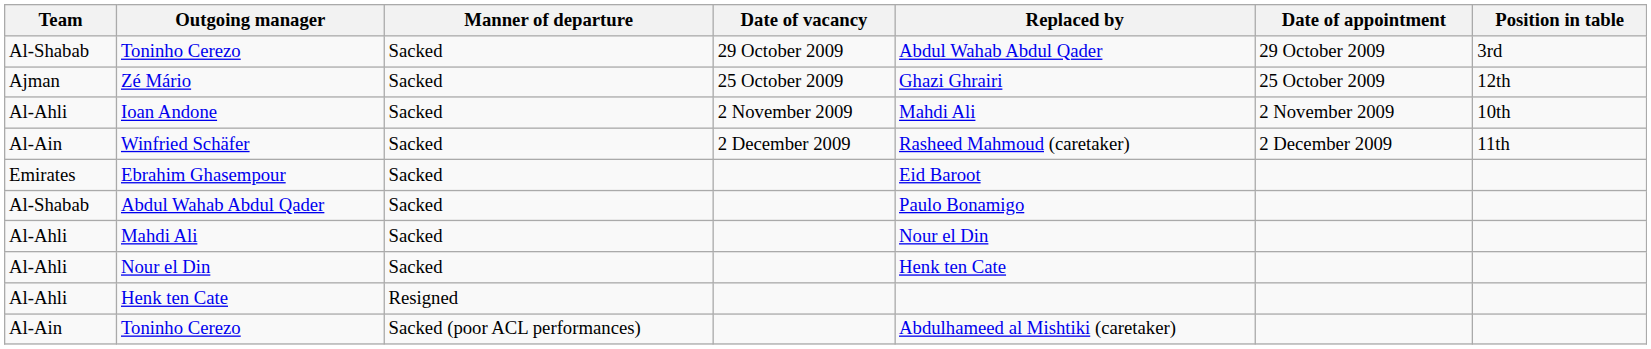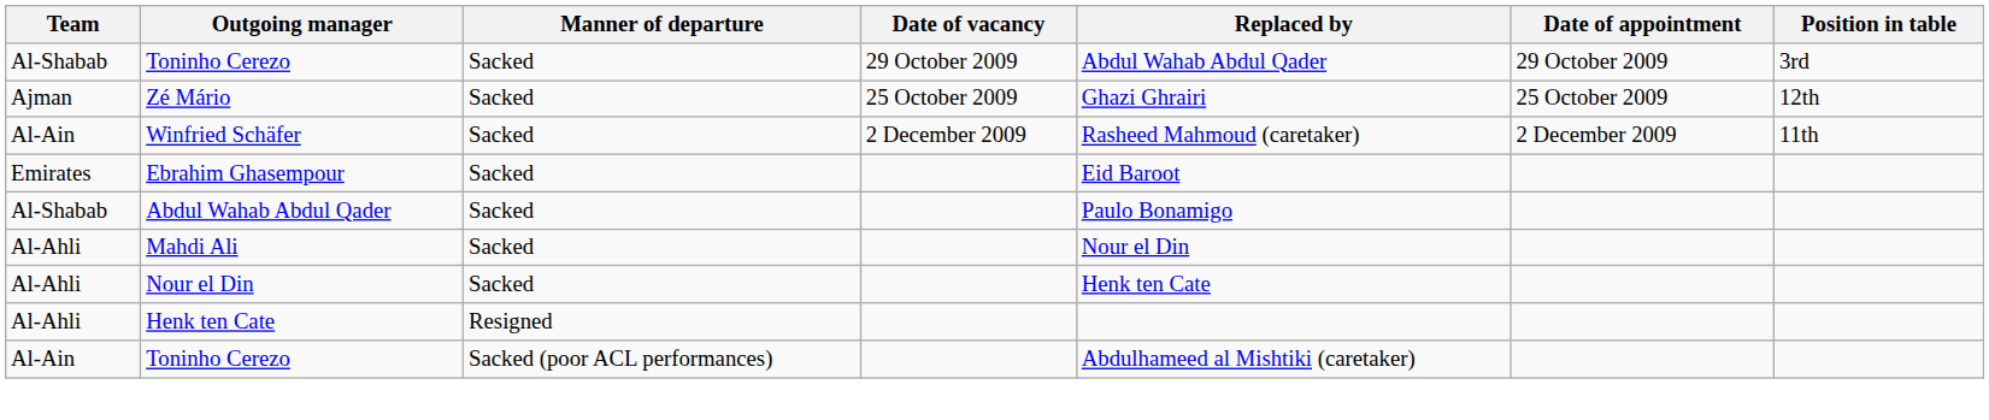 <table class="wikitable"  center;" style="font-size:90%; width:100%">
 <tr>
 <th>Team</th>
 <th>Outgoing manager</th>
 <th>Manner of departure</th>
 <th>Date of vacancy</th>
 <th>Replaced by</th>
 <th>Date of appointment</th>
 <th>Position in table</th>
 </tr>
 <tr>
 <td>Al-Shabab</td>
 <td> <a href='#'>Toninho Cerezo</a></td>
 <td>Sacked</td>
 <td>29 October 2009</td>
 <td> <a href='#'>Abdul Wahab Abdul Qader</a></td>
 <td>29 October 2009</td>
 <td>3rd</td>
 </tr>
 <tr>
 <td>Ajman</td>
 <td> <a href='#'>Zé Mário</a></td>
 <td>Sacked</td>
 <td>25 October 2009</td>
 <td> <a href='#'>Ghazi Ghrairi</a></td>
 <td>25 October 2009</td>
 <td>12th</td>
-</tr>
-<tr>
-<td>Al-Ahli</td>
-<td> <a href='#'>Ioan Andone</a></td>
-<td>Sacked</td>
-<td>2 November 2009 </td>
-<td> <a href='#'>Mahdi Ali</a></td>
-<td>2 November 2009</td>
-<td>10th</td>
 </tr>
 <tr>
 <td>Al-Ain</td>
 <td> <a href='#'>Winfried Schäfer</a></td>
 <td>Sacked</td>
 <td>2 December 2009 </td>
 <td> <a href='#'>Rasheed Mahmoud</a> (caretaker)</td>
 <td>2 December 2009</td>
 <td>11th</td>
 </tr>
 <tr>
 <td>Emirates</td>
 <td> <a href='#'>Ebrahim Ghasempour</a></td>
 <td>Sacked</td>
 <td></td>
 <td> <a href='#'>Eid Baroot</a></td>
 <td></td>
 <td></td>
 </tr>
 <tr>
 <td>Al-Shabab</td>
 <td> <a href='#'>Abdul Wahab Abdul Qader</a></td>
 <td>Sacked</td>
 <td></td>
 <td> <a href='#'>Paulo Bonamigo</a></td>
 <td></td>
 <td></td>
 </tr>
 <tr>
 <td>Al-Ahli</td>
 <td> <a href='#'>Mahdi Ali</a></td>
 <td>Sacked </td>
 <td></td>
 <td> <a href='#'>Nour el Din</a></td>
 <td></td>
 <td></td>
 </tr>
 <tr>
 <td>Al-Ahli</td>
 <td> <a href='#'>Nour el Din</a></td>
 <td>Sacked  </td>
 <td></td>
 <td> <a href='#'>Henk ten Cate</a></td>
 <td></td>
 <td></td>
 </tr>
 <tr>
 <td>Al-Ahli</td>
 <td> <a href='#'>Henk ten Cate</a></td>
 <td>Resigned  </td>
 <td></td>
 <td></td>
 <td></td>
 <td></td>
 </tr>
 <tr>
 <td>Al-Ain</td>
 <td> <a href='#'>Toninho Cerezo</a></td>
 <td>Sacked (poor ACL performances)  </td>
 <td></td>
 <td> <a href='#'>Abdulhameed al Mishtiki</a> (caretaker)</td>
 <td></td>
 <td></td>
 </tr>
 </table>
